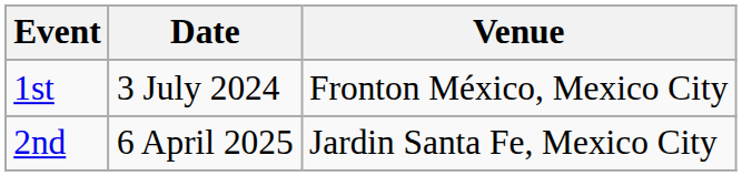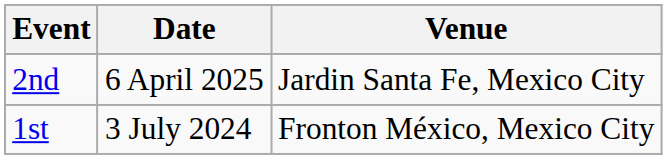 <table class="wikitable">
 <tr>
 <th scope="col">Event</th>
 <th scope="col">Date</th>
 <th scope="col">Venue</th>
 </tr>
 <tr>
+<td><a href='#'>2nd</a></td>
+<td>6 April 2025</td>
+<td>Jardin Santa Fe, Mexico City</td>
+</tr>
+<tr>
 <td><a href='#'>1st</a></td>
 <td>3 July 2024</td>
 <td>Fronton México, Mexico City</td>
 </tr>
-<tr>
-<td><a href='#'>2nd</a></td>
-<td>6 April 2025</td>
-<td>Jardin Santa Fe, Mexico City</td>
-</tr>
 </table>
